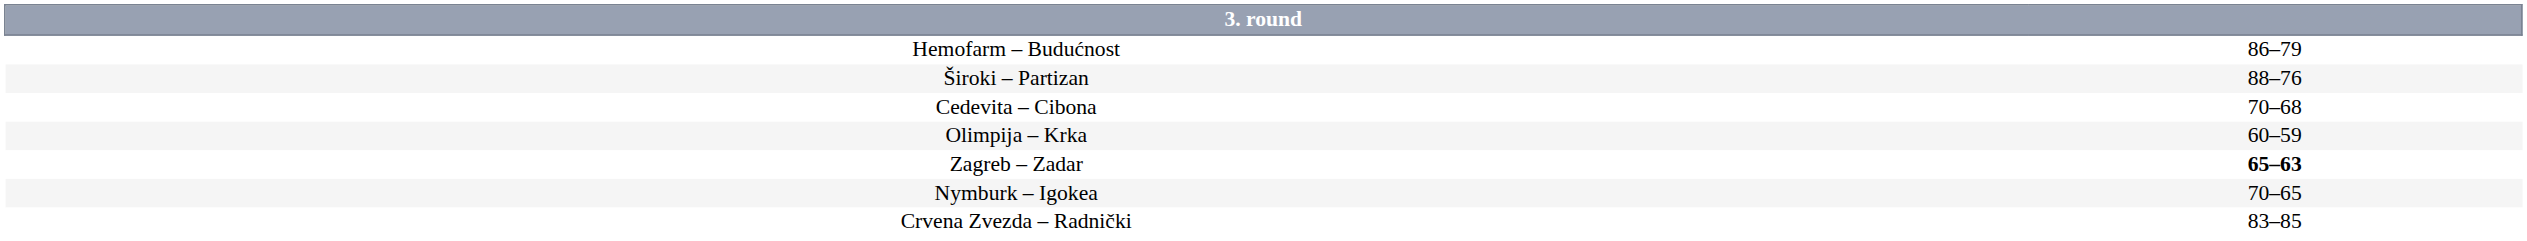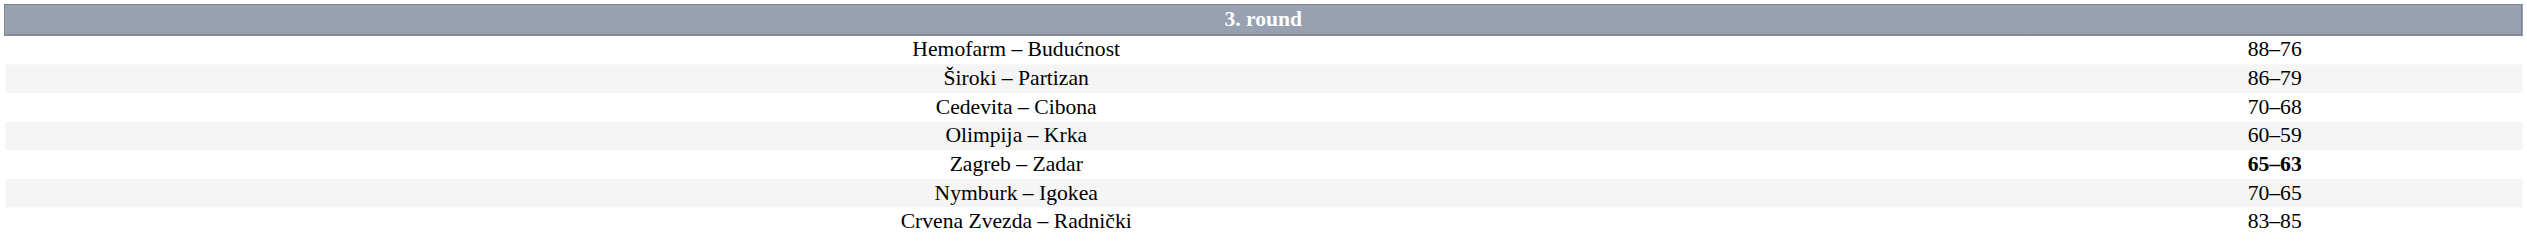 <table border=0 cellspacing=0 cellpadding=1em style="font-size: 85%; border-collapse: collapse;" width=100%>
 <tr>
 <td colspan=5 bgcolor=#98A1B2 style="border:1px solid #7A8392; text-align:center; color:#FFFFFF;"><strong>3. round</strong></td>
 </tr>
 <tr align=center bgcolor=#FFFFFF>
 <td>Hemofarm – Budućnost</td>
-<td>86–79</td>
+<td>88–76</td>
 </tr>
 <tr align=center bgcolor=#f5f5f5>
 <td>Široki – Partizan</td>
-<td>88–76</td>
+<td>86–79</td>
 </tr>
 <tr align=center bgcolor=#FFFFFF>
 <td>Cedevita – Cibona</td>
 <td>70–68</td>
 </tr>
 <tr align=center bgcolor=#f5f5f5>
 <td>Olimpija – Krka</td>
 <td>60–59</td>
 </tr>
 <tr align=center bgcolor=#FFFFFF>
 <td>Zagreb – Zadar</td>
 <td><strong>65–63</strong></td>
 </tr>
 <tr align=center bgcolor=#f5f5f5>
 <td>Nymburk – Igokea</td>
 <td>70–65</td>
 </tr>
 <tr align=center bgcolor=#FFFFFF>
 <td>Crvena Zvezda – Radnički</td>
 <td>83–85</td>
 </tr>
 </table>
